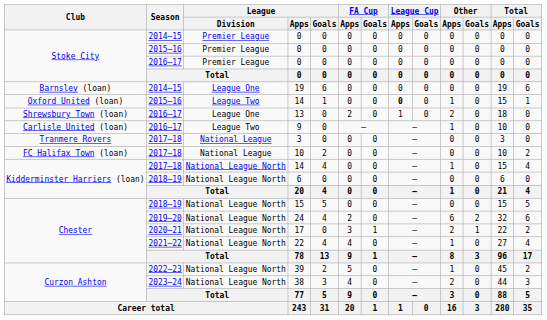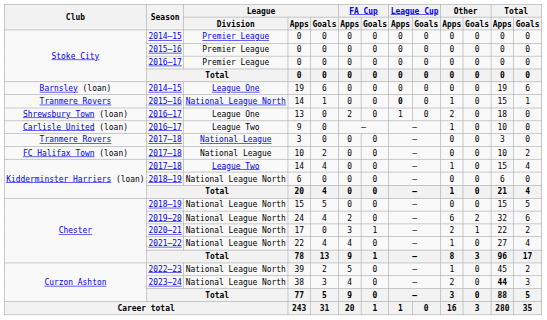 <table class="wikitable" style="text-align: center">
 <tr>
 <th rowspan="2">Club</th>
 <th rowspan="2">Season</th>
 <th colspan="3">League</th>
 <th colspan="2"><a href='#'>FA Cup</a></th>
 <th colspan="2"><a href='#'>League Cup</a></th>
 <th colspan="2">Other</th>
 <th colspan="2">Total</th>
 </tr>
 <tr>
 <th>Division</th>
 <th>Apps</th>
 <th>Goals</th>
 <th>Apps</th>
 <th>Goals</th>
 <th>Apps</th>
 <th>Goals</th>
 <th>Apps</th>
 <th>Goals</th>
 <th>Apps</th>
 <th>Goals</th>
 </tr>
 <tr>
 <td rowspan="4"><a href='#'>Stoke City</a></td>
 <td><a href='#'>2014–15</a></td>
 <td><a href='#'>Premier League</a></td>
 <td>0</td>
 <td>0</td>
 <td>0</td>
 <td>0</td>
 <td>0</td>
 <td>0</td>
 <td>0</td>
 <td>0</td>
 <td>0</td>
 <td>0</td>
 </tr>
 <tr>
 <td><a href='#'>2015–16</a></td>
 <td>Premier League</td>
 <td>0</td>
 <td>0</td>
 <td>0</td>
 <td>0</td>
 <td>0</td>
 <td>0</td>
 <td>0</td>
 <td>0</td>
 <td>0</td>
 <td>0</td>
 </tr>
 <tr>
 <td><a href='#'>2016–17</a></td>
 <td>Premier League</td>
 <td>0</td>
 <td>0</td>
 <td>0</td>
 <td>0</td>
 <td>0</td>
 <td>0</td>
 <td>0</td>
 <td>0</td>
 <td>0</td>
 <td>0</td>
 </tr>
 <tr>
 <th colspan="2">Total</th>
 <th>0</th>
 <th>0</th>
 <th>0</th>
 <th>0</th>
 <th>0</th>
 <th>0</th>
 <th>0</th>
 <th>0</th>
 <th>0</th>
 <th>0</th>
 </tr>
 <tr>
 <td><a href='#'>Barnsley</a> (loan)</td>
 <td><a href='#'>2014–15</a></td>
 <td><a href='#'>League One</a></td>
 <td>19</td>
 <td>6</td>
 <td>0</td>
 <td>0</td>
 <td>0</td>
 <td>0</td>
 <td>0</td>
 <td>0</td>
 <td>19</td>
 <td>6</td>
 </tr>
 <tr>
-<td><a href='#'>Oxford United</a> (loan)</td>
+<td><a href='#'>Tranmere Rovers</a></td>
 <td><a href='#'>2015–16</a></td>
-<td><a href='#'>League Two</a></td>
+<td><a href='#'>National League North</a></td>
 <td>14</td>
 <td>1</td>
 <td>0</td>
 <td>0</td>
 <td><strong>0</strong></td>
 <td>0</td>
 <td>1</td>
 <td>0</td>
 <td>15</td>
 <td>1</td>
 </tr>
 <tr>
 <td><a href='#'>Shrewsbury Town</a> (loan)</td>
 <td><a href='#'>2016–17</a></td>
 <td>League One</td>
 <td>13</td>
 <td>0</td>
 <td>2</td>
 <td>0</td>
 <td>1</td>
 <td>0</td>
 <td>2</td>
 <td>0</td>
 <td>18</td>
 <td>0</td>
 </tr>
 <tr>
 <td><a href='#'>Carlisle United</a> (loan)</td>
 <td><a href='#'>2016–17</a></td>
 <td>League Two</td>
 <td>9</td>
 <td>0</td>
 <td colspan="2">—</td>
 <td colspan="2">—</td>
 <td>1</td>
 <td>0</td>
 <td>10</td>
 <td>0</td>
 </tr>
 <tr>
 <td><a href='#'>Tranmere Rovers</a></td>
 <td><a href='#'>2017–18</a></td>
 <td><a href='#'>National League</a></td>
 <td>3</td>
 <td>0</td>
 <td>0</td>
 <td>0</td>
 <td colspan="2">—</td>
 <td>0</td>
 <td>0</td>
 <td>3</td>
 <td>0</td>
 </tr>
 <tr>
 <td><a href='#'>FC Halifax Town</a> (loan)</td>
 <td><a href='#'>2017–18</a></td>
 <td>National League</td>
 <td>10</td>
 <td>2</td>
 <td>0</td>
 <td>0</td>
 <td colspan="2">—</td>
 <td>0</td>
 <td>0</td>
 <td>10</td>
 <td>2</td>
 </tr>
 <tr>
 <td rowspan=3><a href='#'>Kidderminster Harriers</a> (loan)</td>
 <td><a href='#'>2017–18</a></td>
-<td><a href='#'>National League North</a></td>
+<td><a href='#'>League Two</a></td>
 <td>14</td>
 <td>4</td>
 <td>0</td>
 <td>0</td>
 <td colspan="2">—</td>
 <td>1</td>
 <td>0</td>
 <td>15</td>
 <td>4</td>
 </tr>
 <tr>
 <td><a href='#'>2018–19</a></td>
 <td>National League North</td>
 <td>6</td>
 <td>0</td>
 <td>0</td>
 <td>0</td>
 <td colspan="2">—</td>
 <td>0</td>
 <td>0</td>
 <td>6</td>
 <td>0</td>
 </tr>
 <tr>
 <th colspan="2">Total</th>
 <th>20</th>
 <th>4</th>
 <th>0</th>
 <th>0</th>
 <th colspan="2">—</th>
 <th>1</th>
 <th>0</th>
 <th>21</th>
 <th>4</th>
 </tr>
 <tr>
 <td rowspan=5><a href='#'>Chester</a></td>
 <td><a href='#'>2018–19</a></td>
 <td>National League North</td>
 <td>15</td>
 <td>5</td>
 <td>0</td>
 <td>0</td>
 <td colspan="2">—</td>
 <td>0</td>
 <td>0</td>
 <td>15</td>
 <td>5</td>
 </tr>
 <tr>
 <td><a href='#'>2019–20</a></td>
 <td>National League North</td>
 <td>24</td>
 <td>4</td>
 <td>2</td>
 <td>0</td>
 <td colspan="2">—</td>
 <td>6</td>
 <td>2</td>
 <td>32</td>
 <td>6</td>
 </tr>
 <tr>
 <td><a href='#'>2020–21</a></td>
 <td>National League North</td>
 <td>17</td>
 <td>0</td>
 <td>3</td>
 <td>1</td>
 <td colspan="2">—</td>
 <td>2</td>
 <td>1</td>
 <td>22</td>
 <td>2</td>
 </tr>
 <tr>
 <td><a href='#'>2021–22</a></td>
 <td>National League North</td>
 <td>22</td>
 <td>4</td>
 <td>4</td>
 <td>0</td>
 <td colspan="2">—</td>
 <td>1</td>
 <td>0</td>
 <td>27</td>
 <td>4</td>
 </tr>
 <tr>
 <th colspan=2>Total</th>
 <th>78</th>
 <th>13</th>
 <th>9</th>
 <th>1</th>
 <th colspan="2">—</th>
 <th>8</th>
 <th>3</th>
 <th>96</th>
 <th>17</th>
 </tr>
 <tr>
 <td rowspan=3><a href='#'>Curzon Ashton</a></td>
 <td><a href='#'>2022–23</a></td>
 <td>National League North</td>
 <td>39</td>
 <td>2</td>
 <td>5</td>
 <td>0</td>
 <td colspan="2">—</td>
 <td>1</td>
 <td>0</td>
 <td>45</td>
 <td>2</td>
 </tr>
 <tr>
 <td><a href='#'>2023–24</a></td>
 <td>National League North</td>
 <td>38</td>
 <td>3</td>
 <td>4</td>
 <td>0</td>
 <td colspan="2">—</td>
 <td>2</td>
 <td>0</td>
-<td>44</td>
+<td><strong>44</strong></td>
 <td>3</td>
 </tr>
 <tr>
 <th colspan=2>Total</th>
 <th>77</th>
 <th>5</th>
 <th>9</th>
 <th>0</th>
 <th colspan="2">—</th>
 <th>3</th>
 <th>0</th>
 <th>88</th>
 <th>5</th>
 </tr>
 <tr>
 <th colspan="3">Career total</th>
 <th>243</th>
 <th>31</th>
 <th>20</th>
 <th>1</th>
 <th>1</th>
 <th>0</th>
 <th>16</th>
 <th>3</th>
 <th>280</th>
 <th>35</th>
 </tr>
 </table>
